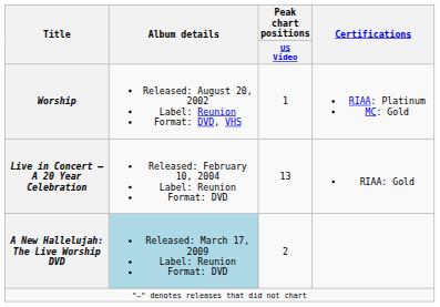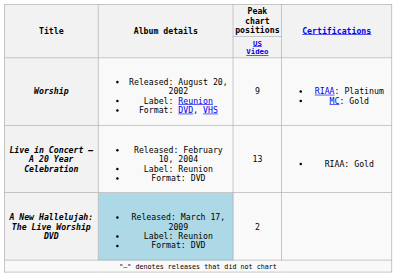 <table class="wikitable plainrowheaders" style="text-align:center;">
 <tr>
 <th scope="col" rowspan="2" style="width:11em;">Title</th>
 <th scope="col" rowspan="2" style="width:16em;">Album details</th>
 <th scope="col" colspan="1">Peak chart positions</th>
 <th scope="col" rowspan="2" style="width:13em;"><a href='#'>Certifications</a></th>
 </tr>
 <tr>
 <th style="width:3em; font-size:90%"><a href='#'>US<br>Video</a><br></th>
 </tr>
 <tr>
 <th scope="row"><em>Worship</em></th>
 <td><br><ul><li>Released: August 20, 2002</li><li>Label: <a href='#'>Reunion</a></li><li>Format: <a href='#'>DVD</a>, <a href='#'>VHS</a></li></ul></td>
-<td>1</td>
+<td>9</td>
 <td><br><ul><li><a href='#'>RIAA</a>: Platinum</li><li><a href='#'>MC</a>: Gold</li></ul></td>
 </tr>
 <tr>
 <th scope="row"><em>Live in Concert – A 20 Year Celebration</em></th>
 <td><br><ul><li>Released: February 10, 2004</li><li>Label: Reunion</li><li>Format: DVD</li></ul></td>
 <td>13</td>
 <td><br><ul><li>RIAA: Gold</li></ul></td>
 </tr>
 <tr>
 <th scope="row"><em>A New Hallelujah: The Live Worship DVD</em></th>
 <td style="background: lightblue;"><br><ul><li>Released: March 17, 2009</li><li>Label: Reunion</li><li>Format: DVD</li></ul></td>
 <td>2</td>
 <td></td>
 </tr>
 <tr>
 <td colspan="10" style="font-size:8pt">"—" denotes releases that did not chart</td>
 </tr>
 </table>
